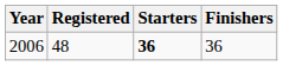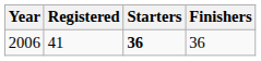 <table class="wikitable sortable">
 <tr>
 <th>Year</th>
 <th>Registered</th>
 <th>Starters</th>
 <th>Finishers</th>
 </tr>
 <tr>
 <td>2006</td>
-<td>48</td>
+<td>41</td>
 <td><strong>36</strong></td>
 <td>36</td>
 </tr>
 </table>
